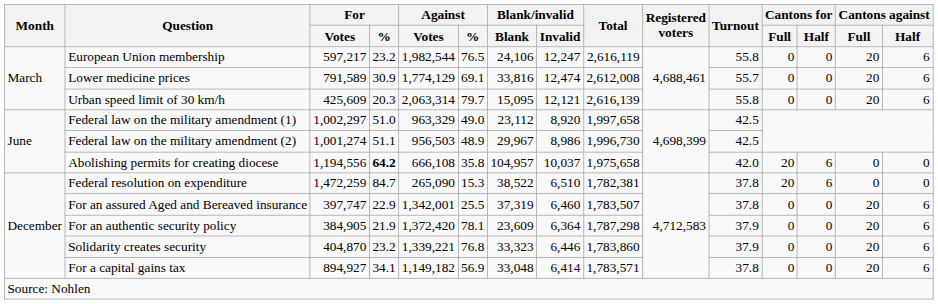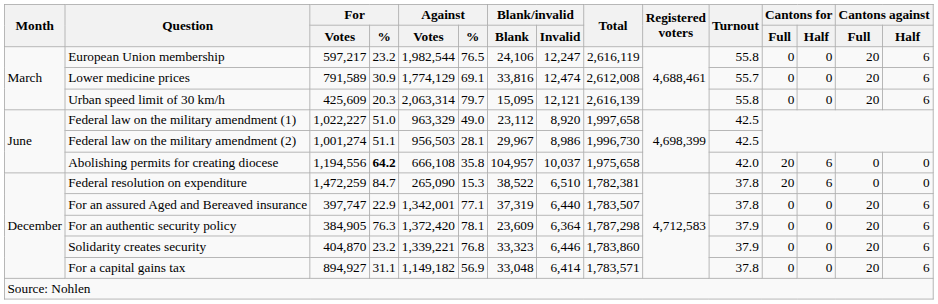 <table class=wikitable style=text-align:right>
 <tr>
 <th rowspan=2>Month</th>
 <th rowspan=2>Question</th>
 <th colspan=2>For</th>
 <th colspan=2>Against</th>
 <th colspan=2>Blank/invalid</th>
 <th rowspan=2>Total</th>
 <th rowspan=2>Registered<br>voters</th>
 <th rowspan=2>Turnout</th>
 <th colspan=2>Cantons for</th>
 <th colspan=2>Cantons against</th>
 </tr>
 <tr>
 <th>Votes</th>
 <th>%</th>
 <th>Votes</th>
 <th>%</th>
 <th>Blank</th>
 <th>Invalid</th>
 <th>Full</th>
 <th>Half</th>
 <th>Full</th>
 <th>Half</th>
 </tr>
 <tr>
 <td align=left rowspan=3>March</td>
 <td align=left>European Union membership</td>
 <td>597,217</td>
 <td>23.2</td>
 <td>1,982,544</td>
 <td>76.5</td>
 <td>24,106</td>
 <td>12,247</td>
 <td>2,616,119</td>
 <td rowspan=3>4,688,461</td>
 <td>55.8</td>
 <td>0</td>
 <td>0</td>
 <td>20</td>
 <td>6</td>
 </tr>
 <tr>
 <td align=left>Lower medicine prices</td>
 <td>791,589</td>
 <td>30.9</td>
 <td>1,774,129</td>
 <td>69.1</td>
 <td>33,816</td>
 <td>12,474</td>
 <td>2,612,008</td>
 <td>55.7</td>
 <td>0</td>
 <td>0</td>
 <td>20</td>
 <td>6</td>
 </tr>
 <tr>
 <td align=left>Urban speed limit of 30 km/h</td>
 <td>425,609</td>
 <td>20.3</td>
 <td>2,063,314</td>
 <td>79.7</td>
 <td>15,095</td>
 <td>12,121</td>
 <td>2,616,139</td>
 <td>55.8</td>
 <td>0</td>
 <td>0</td>
 <td>20</td>
 <td>6</td>
 </tr>
 <tr>
 <td align=left rowspan=3>June</td>
 <td align=left>Federal law on the military amendment (1)</td>
-<td>1,002,297</td>
+<td>1,022,227</td>
 <td>51.0</td>
 <td>963,329</td>
 <td>49.0</td>
 <td>23,112</td>
 <td>8,920</td>
 <td>1,997,658</td>
 <td rowspan=3>4,698,399</td>
 <td>42.5</td>
 <td rowspan=2 colspan=4></td>
 </tr>
 <tr>
 <td align=left>Federal law on the military amendment (2)</td>
 <td>1,001,274</td>
 <td>51.1</td>
 <td>956,503</td>
-<td>48.9</td>
+<td>28.1</td>
 <td>29,967</td>
 <td>8,986</td>
 <td>1,996,730</td>
 <td>42.5</td>
 </tr>
 <tr>
 <td align=left>Abolishing permits for creating diocese</td>
 <td>1,194,556</td>
 <td><strong>64.2</strong></td>
 <td>666,108</td>
 <td>35.8</td>
 <td>104,957</td>
 <td>10,037</td>
 <td>1,975,658</td>
 <td>42.0</td>
 <td>20</td>
 <td>6</td>
 <td>0</td>
 <td>0</td>
 </tr>
 <tr>
 <td align=left rowspan=5>December</td>
 <td align=left>Federal resolution on expenditure</td>
 <td>1,472,259</td>
 <td>84.7</td>
 <td>265,090</td>
 <td>15.3</td>
 <td>38,522</td>
 <td>6,510</td>
 <td>1,782,381</td>
 <td rowspan=5>4,712,583</td>
 <td>37.8</td>
 <td>20</td>
 <td>6</td>
 <td>0</td>
 <td>0</td>
 </tr>
 <tr>
 <td align=left>For an assured Aged and Bereaved insurance</td>
 <td>397,747</td>
 <td>22.9</td>
 <td>1,342,001</td>
-<td>25.5</td>
+<td>77.1</td>
 <td>37,319</td>
-<td>6,460</td>
+<td>6,440</td>
 <td>1,783,507</td>
 <td>37.8</td>
 <td>0</td>
 <td>0</td>
 <td>20</td>
 <td>6</td>
 </tr>
 <tr>
 <td align=left>For an authentic security policy</td>
 <td>384,905</td>
-<td>21.9</td>
+<td>76.3</td>
 <td>1,372,420</td>
 <td>78.1</td>
 <td>23,609</td>
 <td>6,364</td>
 <td>1,787,298</td>
 <td>37.9</td>
 <td>0</td>
 <td>0</td>
 <td>20</td>
 <td>6</td>
 </tr>
 <tr>
 <td align=left>Solidarity creates security</td>
 <td>404,870</td>
 <td>23.2</td>
 <td>1,339,221</td>
 <td>76.8</td>
 <td>33,323</td>
 <td>6,446</td>
 <td>1,783,860</td>
 <td>37.9</td>
 <td>0</td>
 <td>0</td>
 <td>20</td>
 <td>6</td>
 </tr>
 <tr>
 <td align=left>For a capital gains tax</td>
 <td>894,927</td>
-<td>34.1</td>
+<td>31.1</td>
 <td>1,149,182</td>
 <td>56.9</td>
 <td>33,048</td>
 <td>6,414</td>
 <td>1,783,571</td>
 <td>37.8</td>
 <td>0</td>
 <td>0</td>
 <td>20</td>
 <td>6</td>
 </tr>
 <tr>
 <td align=left colspan=15>Source: Nohlen</td>
 </tr>
 </table>
